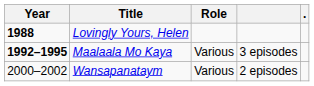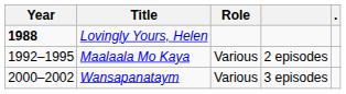 <table class="wikitable">
 <tr>
 <th>Year</th>
 <th>Title</th>
 <th>Role</th>
 <th></th>
 <th>.</th>
 </tr>
 <tr>
 <td><strong>1988</strong></td>
 <td><em><a href='#'>Lovingly Yours, Helen</a></em></td>
 <td></td>
 <td></td>
 <td style="text-align:center;"></td>
 </tr>
 <tr>
-<td><strong>1992–1995</strong></td>
+<td>1992–1995</td>
 <td><em><a href='#'>Maalaala Mo Kaya</a></em></td>
 <td>Various</td>
-<td>3 episodes</td>
+<td>2 episodes</td>
 <td style="text-align:center;"></td>
 </tr>
 <tr>
 <td>2000–2002</td>
 <td><em><a href='#'>Wansapanataym</a></em></td>
 <td>Various</td>
-<td>2 episodes</td>
+<td>3 episodes</td>
 <td style="text-align:center;"></td>
 </tr>
 </table>
